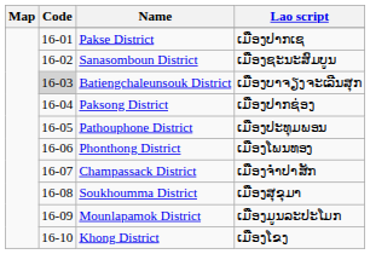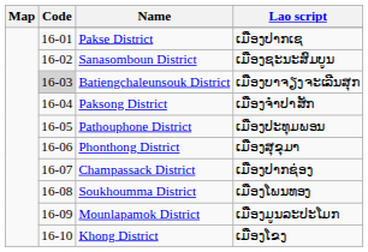 <table class="wikitable" style="font-size:90%">
 <tr>
 <th>Map</th>
 <th>Code</th>
 <th>Name</th>
 <th><a href='#'>Lao script</a></th>
 </tr>
 <tr>
 <td rowspan=12></td>
 </tr>
 <tr>
 <td>16-01</td>
 <td><a href='#'>Pakse District</a></td>
 <td>ເມືອງປາກເຊ</td>
 </tr>
 <tr>
 <td>16-02</td>
 <td><a href='#'>Sanasomboun District</a></td>
 <td>ເມືອງຊະນະສົມບູນ</td>
 </tr>
 <tr>
 <td style="background: lightgrey;">16-03</td>
 <td><a href='#'>Batiengchaleunsouk District</a></td>
 <td>ເມືອງບາຈຽງຈະເລີນສຸກ</td>
 </tr>
 <tr>
 <td>16-04</td>
 <td><a href='#'>Paksong District</a></td>
-<td>ເມືອງປາກຊ່ອງ</td>
+<td>ເມືອງຈຳປາສັກ</td>
 </tr>
 <tr>
 <td>16-05</td>
 <td><a href='#'>Pathouphone District</a></td>
 <td>ເມືອງປະທຸມພອນ</td>
 </tr>
 <tr>
 <td>16-06</td>
 <td><a href='#'>Phonthong District</a></td>
-<td>ເມືອງໂພນທອງ</td>
+<td>ເມືອງສຸຂຸມາ</td>
 </tr>
 <tr>
 <td>16-07</td>
 <td><a href='#'>Champassack District</a></td>
-<td>ເມືອງຈຳປາສັກ</td>
+<td>ເມືອງປາກຊ່ອງ</td>
 </tr>
 <tr>
 <td>16-08</td>
 <td><a href='#'>Soukhoumma District</a></td>
-<td>ເມືອງສຸຂຸມາ</td>
+<td>ເມືອງໂພນທອງ</td>
 </tr>
 <tr>
 <td>16-09</td>
 <td><a href='#'>Mounlapamok District</a></td>
 <td>ເມືອງມູນລະປະໂມກ</td>
 </tr>
 <tr>
 <td>16-10</td>
 <td><a href='#'>Khong District</a></td>
 <td>ເມືອງໂຂງ</td>
 </tr>
 </table>
